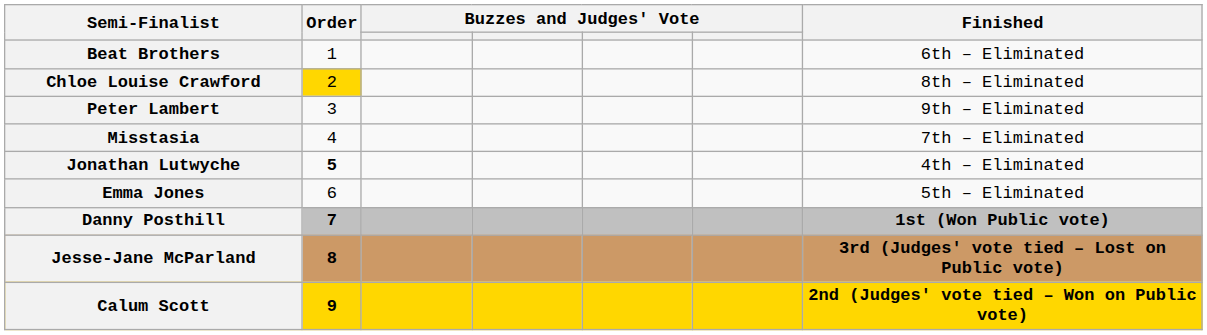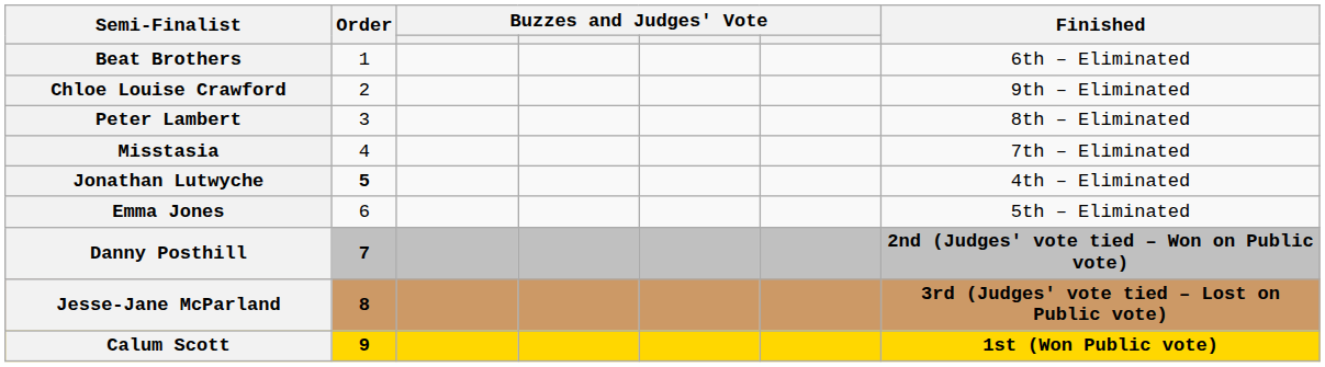 <table class="wikitable plainrowheaders sortable" style="text-align:center;">
 <tr>
 <th scope="col" rowspan="2" class="unsortable" style="width:17em;">Semi-Finalist</th>
 <th scope="col" rowspan="2" style="width:1em;">Order</th>
 <th scope="col" colspan="4" class="unsortable" style="width:24em;">Buzzes and Judges' Vote</th>
 <th scope="col" rowspan="2" style="width:23em;">Finished </th>
 </tr>
 <tr>
 <th scope="col" class="unsortable" style="width:6em;"></th>
 <th scope="col" class="unsortable" style="width:6em;"></th>
 <th scope="col" class="unsortable" style="width:6em;"></th>
 <th scope="col" class="unsortable" style="width:6em;"></th>
 </tr>
 <tr>
 <th scope="row">Beat Brothers</th>
 <td>1</td>
 <td style="text-align:center;"></td>
 <td style="text-align:center;"></td>
 <td style="text-align:center;"></td>
 <td style="text-align:center;"></td>
 <td>6th – Eliminated</td>
 </tr>
 <tr>
 <th scope="row">Chloe Louise Crawford</th>
-<td style="background: gold;">2</td>
+<td>2</td>
 <td style="text-align:center;"></td>
 <td style="text-align:center;"></td>
 <td style="text-align:center;"></td>
 <td style="text-align:center;"></td>
-<td>8th – Eliminated</td>
+<td>9th – Eliminated</td>
 </tr>
 <tr>
 <th scope="row">Peter Lambert</th>
 <td>3</td>
 <td style="text-align:center;"></td>
 <td style="text-align:center;"></td>
 <td style="text-align:center;"></td>
 <td style="text-align:center;"></td>
-<td>9th – Eliminated</td>
+<td>8th – Eliminated</td>
 </tr>
 <tr>
 <th scope="row">Misstasia</th>
 <td>4</td>
 <td style="text-align:center;"></td>
 <td style="text-align:center;"></td>
 <td style="text-align:center;"></td>
 <td style="text-align:center;"></td>
 <td>7th – Eliminated</td>
 </tr>
 <tr>
 <th scope="row">Jonathan Lutwyche</th>
 <td><strong>5</strong></td>
 <td style="text-align:center;"></td>
 <td style="text-align:center;"></td>
 <td style="text-align:center;"></td>
 <td style="text-align:center;"></td>
 <td>4th – Eliminated</td>
 </tr>
 <tr>
 <th scope="row">Emma Jones</th>
 <td>6</td>
 <td style="text-align:center;"></td>
 <td style="text-align:center;"></td>
 <td style="text-align:center;"></td>
 <td style="text-align:center;"></td>
 <td>5th – Eliminated</td>
 </tr>
 <tr bgcolor=silver>
 <th scope="row"><strong>Danny Posthill</strong></th>
 <td><strong>7</strong></td>
 <td style="text-align:center;"></td>
 <td style="text-align:center;"></td>
 <td style="text-align:center;"></td>
 <td style="text-align:center;"></td>
-<td><strong>1st (Won Public vote)</strong></td>
+<td><strong>2nd (Judges' vote tied – Won on Public vote)</strong></td>
 </tr>
 <tr bgcolor=#c96>
 <th scope="row"><strong>Jesse-Jane McParland</strong> </th>
 <td><strong>8</strong></td>
 <td style="text-align:center;"></td>
 <td style="text-align:center;"></td>
 <td style="text-align:center;"></td>
 <td style="text-align:center;"></td>
 <td><strong>3rd (Judges' vote tied – Lost on Public vote)</strong></td>
 </tr>
 <tr bgcolor=gold>
 <th scope="row"><strong>Calum Scott</strong></th>
 <td><strong>9</strong></td>
 <td style="text-align:center;"></td>
 <td style="text-align:center;"></td>
 <td style="text-align:center;"></td>
 <td style="text-align:center;"></td>
-<td><strong>2nd (Judges' vote tied – Won on Public vote)</strong></td>
+<td><strong>1st (Won Public vote)</strong></td>
 </tr>
 </table>
